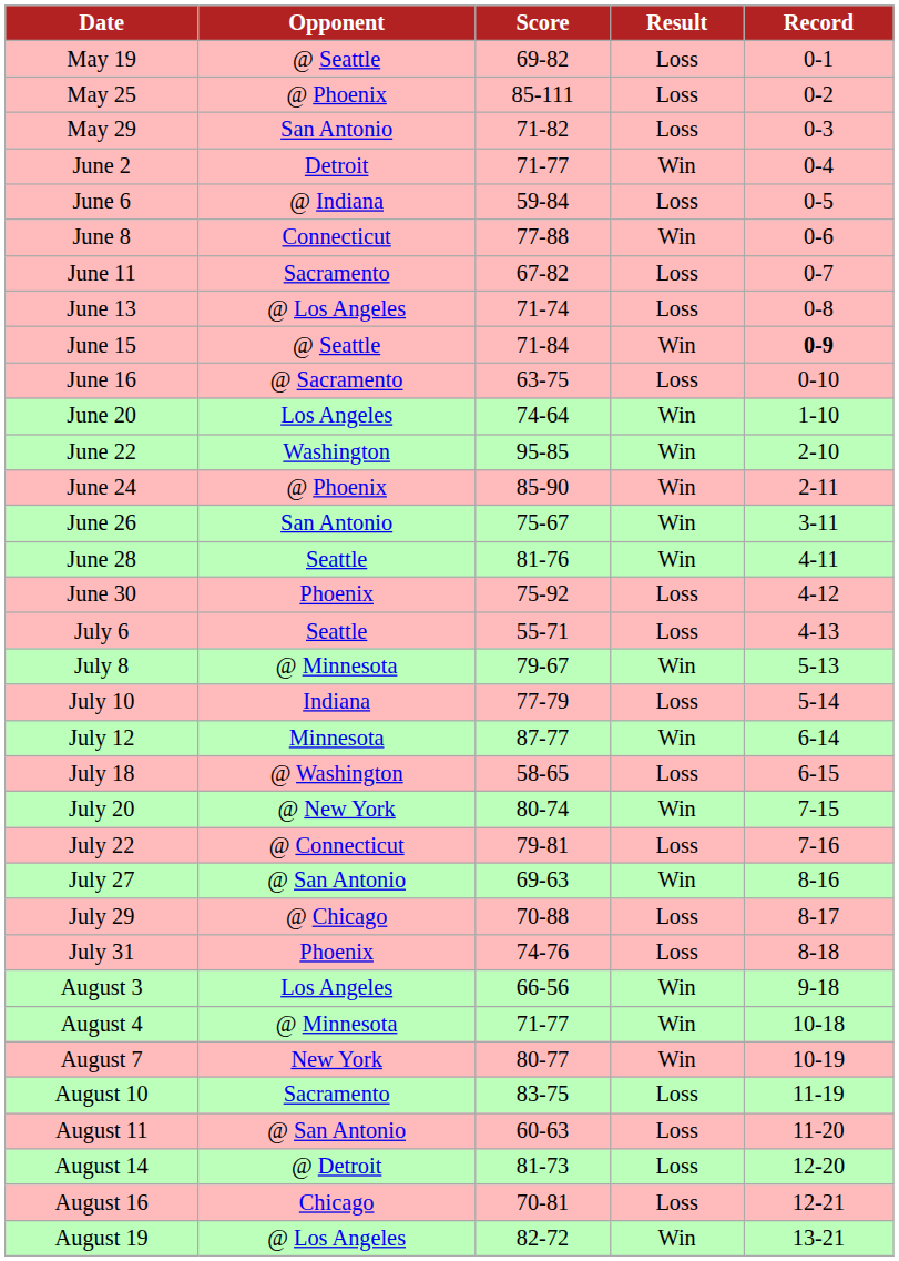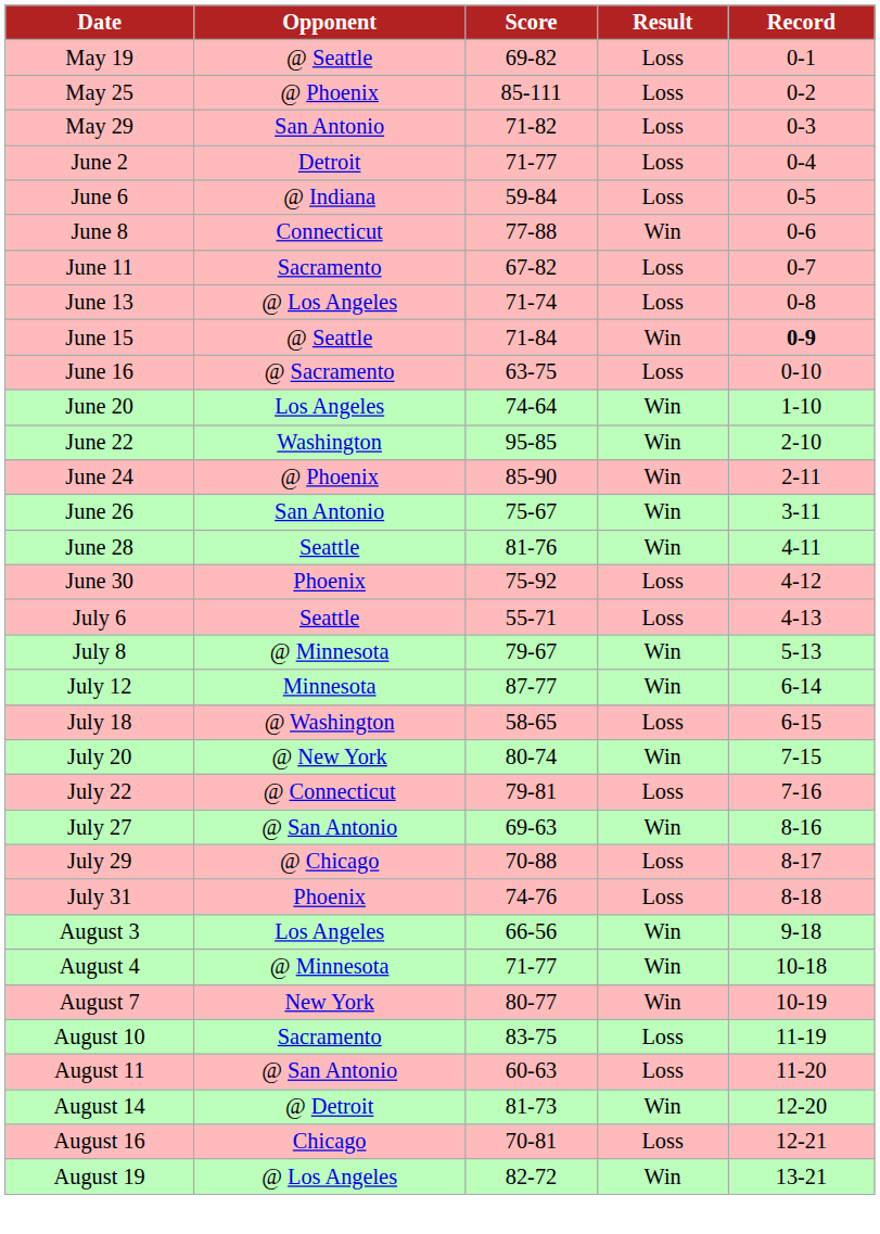 <table class="wikitable" width="50%">
 <tr align="center" style="background:#B22222; color:white;">
 <td><strong>Date</strong></td>
 <td><strong>Opponent</strong></td>
 <td><strong>Score</strong></td>
 <td><strong>Result</strong></td>
 <td><strong>Record</strong></td>
 </tr>
 <tr align="center" bgcolor="ffbbbb">
 <td>May 19</td>
 <td>@ <a href='#'>Seattle</a></td>
 <td>69-82</td>
 <td>Loss</td>
 <td>0-1</td>
 </tr>
 <tr align="center" bgcolor="ffbbbb">
 <td>May 25</td>
 <td>@ <a href='#'>Phoenix</a></td>
 <td>85-111</td>
 <td>Loss</td>
 <td>0-2</td>
 </tr>
 <tr align="center" bgcolor="ffbbbb">
 <td>May 29</td>
 <td><a href='#'>San Antonio</a></td>
 <td>71-82</td>
 <td>Loss</td>
 <td>0-3</td>
 </tr>
 <tr align="center" bgcolor="ffbbbb">
 <td>June 2</td>
 <td><a href='#'>Detroit</a></td>
 <td>71-77</td>
-<td>Win</td>
+<td>Loss</td>
 <td>0-4</td>
 </tr>
 <tr align="center" bgcolor="ffbbbb">
 <td>June 6</td>
 <td>@ <a href='#'>Indiana</a></td>
 <td>59-84</td>
 <td>Loss</td>
 <td>0-5</td>
 </tr>
 <tr align="center" bgcolor="ffbbbb">
 <td>June 8</td>
 <td><a href='#'>Connecticut</a></td>
 <td>77-88</td>
 <td>Win</td>
 <td>0-6</td>
 </tr>
 <tr align="center" bgcolor="ffbbbb">
 <td>June 11</td>
 <td><a href='#'>Sacramento</a></td>
 <td>67-82</td>
 <td>Loss</td>
 <td>0-7</td>
 </tr>
 <tr align="center" bgcolor="ffbbbb">
 <td>June 13</td>
 <td>@ <a href='#'>Los Angeles</a></td>
 <td>71-74</td>
 <td>Loss</td>
 <td>0-8</td>
 </tr>
 <tr align="center" bgcolor="ffbbbb">
 <td>June 15</td>
 <td>@ <a href='#'>Seattle</a></td>
 <td>71-84</td>
 <td>Win</td>
 <td><strong>0-9</strong></td>
 </tr>
 <tr align="center" bgcolor="ffbbbb">
 <td>June 16</td>
 <td>@ <a href='#'>Sacramento</a></td>
 <td>63-75</td>
 <td>Loss</td>
 <td>0-10</td>
 </tr>
 <tr align="center" bgcolor="bbffbb">
 <td>June 20</td>
 <td><a href='#'>Los Angeles</a></td>
 <td>74-64</td>
 <td>Win</td>
 <td>1-10</td>
 </tr>
 <tr align="center" bgcolor="bbffbb">
 <td>June 22</td>
 <td><a href='#'>Washington</a></td>
 <td>95-85</td>
 <td>Win</td>
 <td>2-10</td>
 </tr>
 <tr align="center" bgcolor="ffbbbb">
 <td>June 24</td>
 <td>@ <a href='#'>Phoenix</a></td>
 <td>85-90</td>
 <td>Win</td>
 <td>2-11</td>
 </tr>
 <tr align="center" bgcolor="bbffbb">
 <td>June 26</td>
 <td><a href='#'>San Antonio</a></td>
 <td>75-67</td>
 <td>Win</td>
 <td>3-11</td>
 </tr>
 <tr align="center" bgcolor="bbffbb">
 <td>June 28</td>
 <td><a href='#'>Seattle</a></td>
 <td>81-76</td>
 <td>Win</td>
 <td>4-11</td>
 </tr>
 <tr align="center" bgcolor="ffbbbb">
 <td>June 30</td>
 <td><a href='#'>Phoenix</a></td>
 <td>75-92</td>
 <td>Loss</td>
 <td>4-12</td>
 </tr>
 <tr align="center" bgcolor="ffbbbb">
 <td>July 6</td>
 <td><a href='#'>Seattle</a></td>
 <td>55-71</td>
 <td>Loss</td>
 <td>4-13</td>
 </tr>
 <tr align="center" bgcolor="bbffbb">
 <td>July 8</td>
 <td>@ <a href='#'>Minnesota</a></td>
 <td>79-67</td>
 <td>Win</td>
 <td>5-13</td>
 </tr>
-<tr align="center" bgcolor="ffbbbb">
-<td>July 10</td>
-<td><a href='#'>Indiana</a></td>
-<td>77-79</td>
-<td>Loss</td>
-<td>5-14</td>
-</tr>
 <tr align="center" bgcolor="bbffbb">
 <td>July 12</td>
 <td><a href='#'>Minnesota</a></td>
 <td>87-77</td>
 <td>Win</td>
 <td>6-14</td>
 </tr>
 <tr align="center" bgcolor="ffbbbb">
 <td>July 18</td>
 <td>@ <a href='#'>Washington</a></td>
 <td>58-65</td>
 <td>Loss</td>
 <td>6-15</td>
 </tr>
 <tr align="center" bgcolor="bbffbb">
 <td>July 20</td>
 <td>@ <a href='#'>New York</a></td>
 <td>80-74</td>
 <td>Win</td>
 <td>7-15</td>
 </tr>
 <tr align="center" bgcolor="ffbbbb">
 <td>July 22</td>
 <td>@ <a href='#'>Connecticut</a></td>
 <td>79-81</td>
 <td>Loss</td>
 <td>7-16</td>
 </tr>
 <tr align="center" bgcolor="bbffbb">
 <td>July 27</td>
 <td>@ <a href='#'>San Antonio</a></td>
 <td>69-63</td>
 <td>Win</td>
 <td>8-16</td>
 </tr>
 <tr align="center" bgcolor="ffbbbb">
 <td>July 29</td>
 <td>@ <a href='#'>Chicago</a></td>
 <td>70-88</td>
 <td>Loss</td>
 <td>8-17</td>
 </tr>
 <tr align="center" bgcolor="ffbbbb">
 <td>July 31</td>
 <td><a href='#'>Phoenix</a></td>
 <td>74-76</td>
 <td>Loss</td>
 <td>8-18</td>
 </tr>
 <tr align="center" bgcolor="bbffbb">
 <td>August 3</td>
 <td><a href='#'>Los Angeles</a></td>
 <td>66-56</td>
 <td>Win</td>
 <td>9-18</td>
 </tr>
 <tr align="center" bgcolor="bbffbb">
 <td>August 4</td>
 <td>@ <a href='#'>Minnesota</a></td>
 <td>71-77</td>
 <td>Win</td>
 <td>10-18</td>
 </tr>
 <tr align="center" bgcolor="ffbbbb">
 <td>August 7</td>
 <td><a href='#'>New York</a></td>
 <td>80-77</td>
 <td>Win</td>
 <td>10-19</td>
 </tr>
 <tr align="center" bgcolor="bbffbb">
 <td>August 10</td>
 <td><a href='#'>Sacramento</a></td>
 <td>83-75</td>
 <td>Loss</td>
 <td>11-19</td>
 </tr>
 <tr align="center" bgcolor="ffbbbb">
 <td>August 11</td>
 <td>@ <a href='#'>San Antonio</a></td>
 <td>60-63</td>
 <td>Loss</td>
 <td>11-20</td>
 </tr>
 <tr align="center" bgcolor="bbffbb">
 <td>August 14</td>
 <td>@ <a href='#'>Detroit</a></td>
 <td>81-73</td>
-<td>Loss</td>
+<td>Win</td>
 <td>12-20</td>
 </tr>
 <tr align="center" bgcolor="ffbbbb">
 <td>August 16</td>
 <td><a href='#'>Chicago</a></td>
 <td>70-81</td>
 <td>Loss</td>
 <td>12-21</td>
 </tr>
 <tr align="center" bgcolor="bbffbb">
 <td>August 19</td>
 <td>@ <a href='#'>Los Angeles</a></td>
 <td>82-72</td>
 <td>Win</td>
 <td>13-21</td>
 </tr>
 </table>
